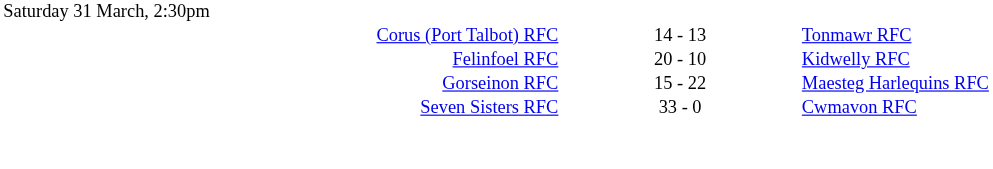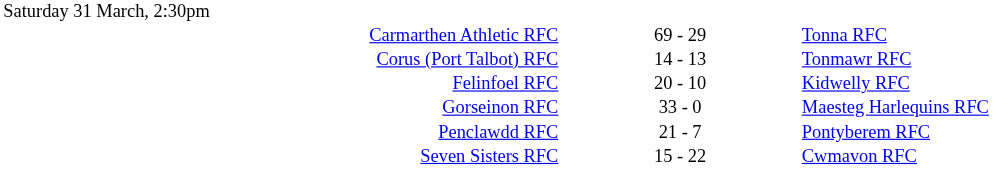 <table style="width:70%;" cellspacing="1">
 <tr>
 <th width=35%></th>
 <th width=15%></th>
 <th></th>
 </tr>
 <tr>
 <td>Saturday 31 March, 2:30pm</td>
+</tr>
+<tr>
+<td align=right><a href='#'>Carmarthen Athletic RFC</a></td>
+<td align=center>69 - 29</td>
+<td><a href='#'>Tonna RFC</a></td>
 </tr>
 <tr>
 <td align=right><a href='#'>Corus (Port Talbot) RFC</a></td>
 <td align=center>14 - 13</td>
 <td><a href='#'>Tonmawr RFC</a></td>
 </tr>
 <tr>
 <td align=right><a href='#'>Felinfoel RFC</a></td>
 <td align=center>20 - 10</td>
 <td><a href='#'>Kidwelly RFC</a></td>
 </tr>
 <tr>
 <td align=right><a href='#'>Gorseinon RFC</a></td>
-<td align=center>15 - 22</td>
+<td align=center>33 - 0</td>
 <td><a href='#'>Maesteg Harlequins RFC</a></td>
 </tr>
 <tr>
+<td align=right><a href='#'>Penclawdd RFC</a></td>
+<td align=center>21 - 7</td>
+<td><a href='#'>Pontyberem RFC</a></td>
+</tr>
+<tr>
 <td align=right><a href='#'>Seven Sisters RFC</a></td>
-<td align=center>33 - 0</td>
+<td align=center>15 - 22</td>
 <td><a href='#'>Cwmavon RFC</a></td>
 </tr>
 </table>
